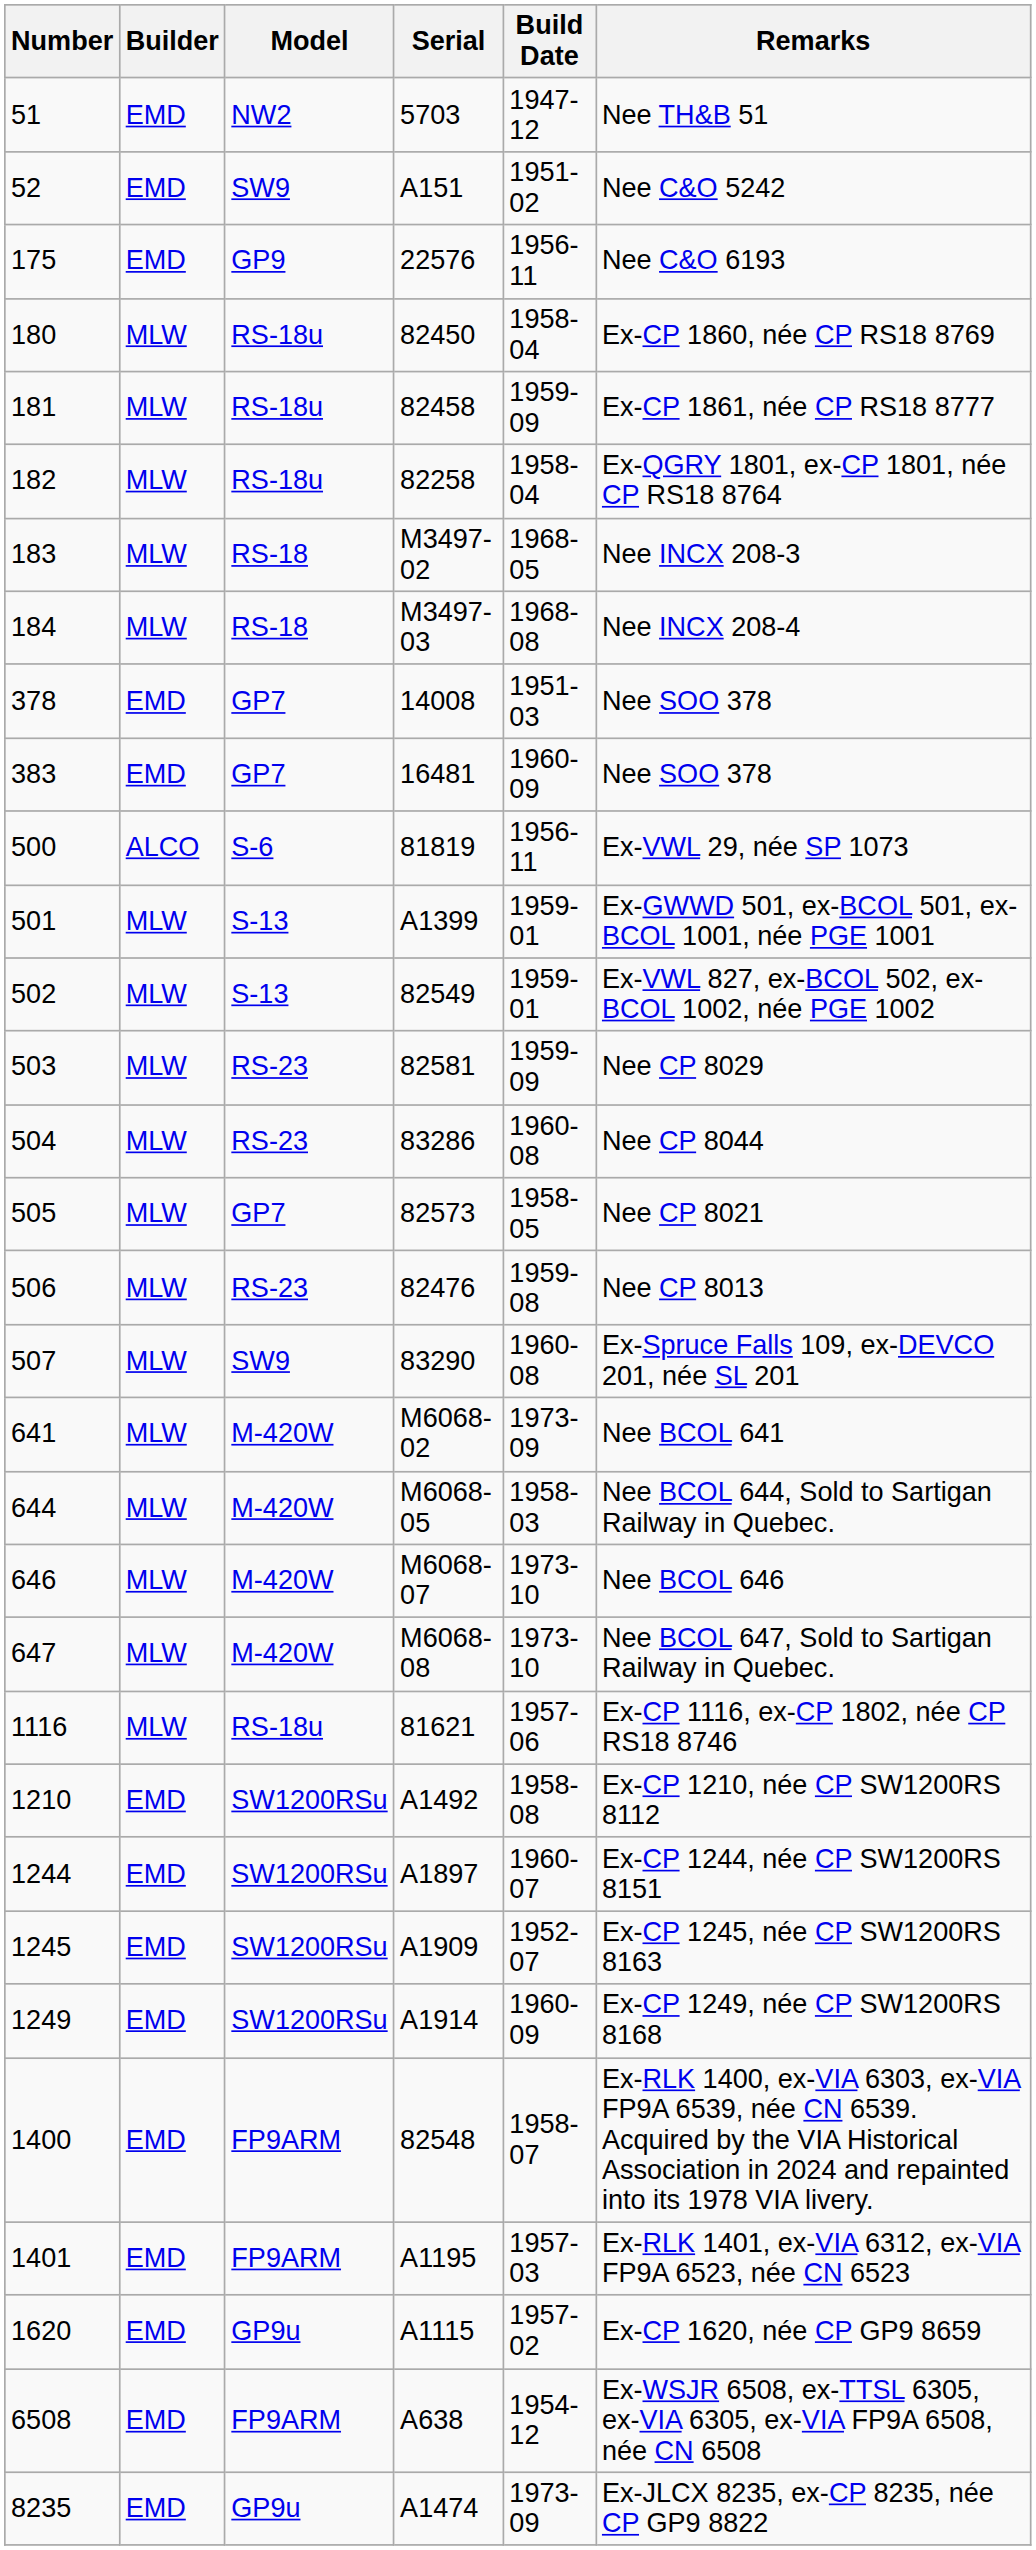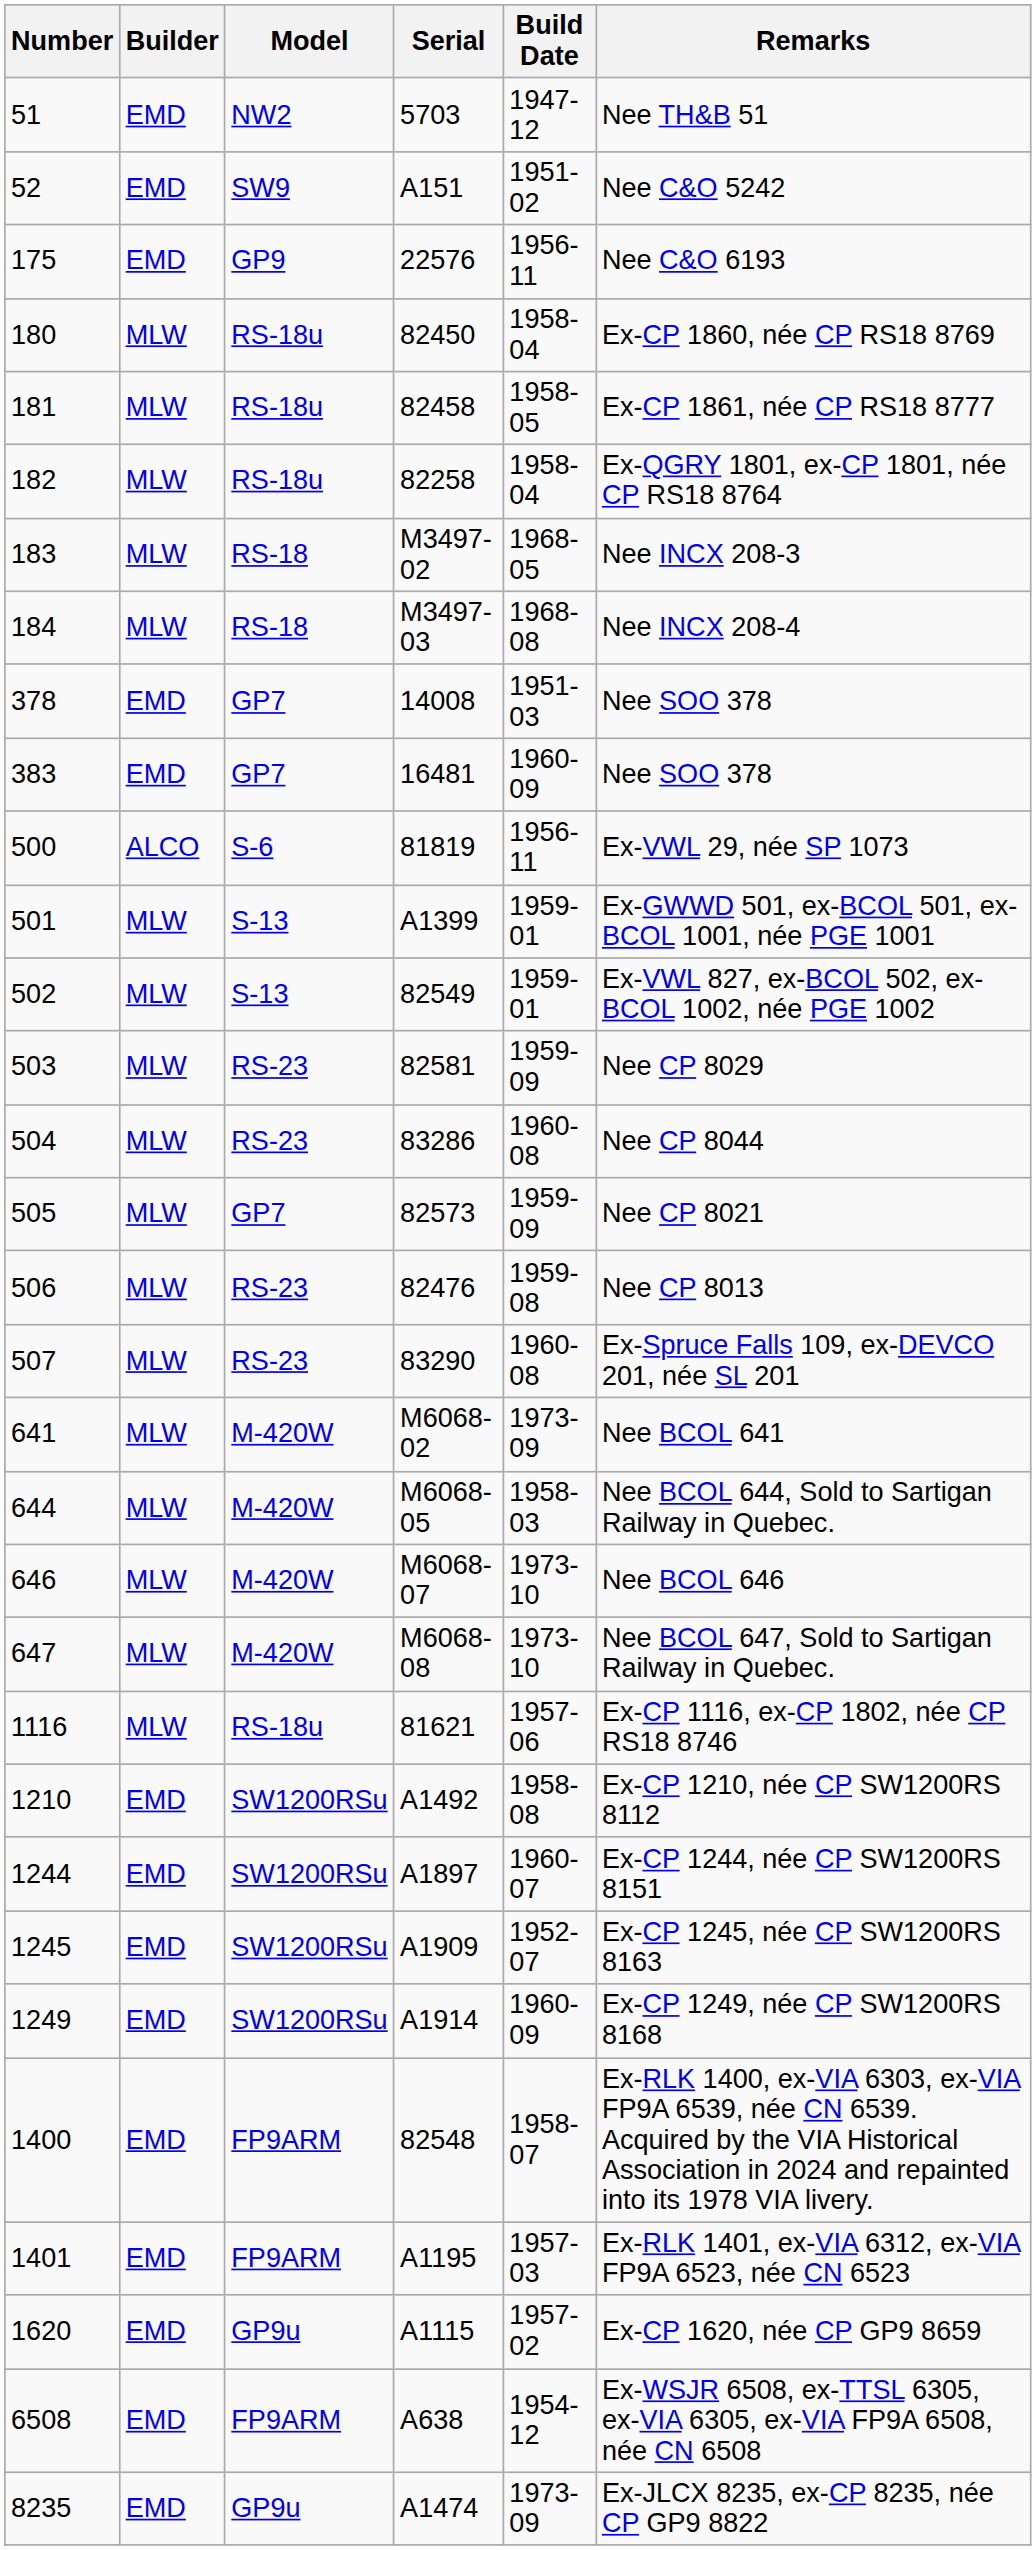 <table class="wikitable sortable">
 <tr>
 <th>Number</th>
 <th>Builder</th>
 <th>Model</th>
 <th>Serial</th>
 <th>Build Date</th>
 <th>Remarks</th>
 </tr>
 <tr>
 <td>51</td>
 <td><a href='#'>EMD</a></td>
 <td><a href='#'>NW2</a></td>
 <td>5703</td>
 <td>1947-12</td>
 <td>Nee <a href='#'>TH&B</a> 51</td>
 </tr>
 <tr>
 <td>52</td>
 <td><a href='#'>EMD</a></td>
 <td><a href='#'>SW9</a></td>
 <td>A151</td>
 <td>1951-02</td>
 <td>Nee <a href='#'>C&O</a> 5242</td>
 </tr>
 <tr>
 <td>175</td>
 <td><a href='#'>EMD</a></td>
 <td><a href='#'>GP9</a></td>
 <td>22576</td>
 <td>1956-11</td>
 <td>Nee <a href='#'>C&O</a> 6193</td>
 </tr>
 <tr>
 <td>180</td>
 <td><a href='#'>MLW</a></td>
 <td><a href='#'>RS-18u</a></td>
 <td>82450</td>
 <td>1958-04</td>
 <td>Ex-<a href='#'>CP</a> 1860, née <a href='#'>CP</a> RS18 8769</td>
 </tr>
 <tr>
 <td>181</td>
 <td><a href='#'>MLW</a></td>
 <td><a href='#'>RS-18u</a></td>
 <td>82458</td>
-<td>1959-09</td>
+<td>1958-05</td>
 <td>Ex-<a href='#'>CP</a> 1861, née <a href='#'>CP</a> RS18 8777</td>
 </tr>
 <tr>
 <td>182</td>
 <td><a href='#'>MLW</a></td>
 <td><a href='#'>RS-18u</a></td>
 <td>82258</td>
 <td>1958-04</td>
 <td>Ex-<a href='#'>QGRY</a> 1801, ex-<a href='#'>CP</a> 1801, née <a href='#'>CP</a> RS18 8764</td>
 </tr>
 <tr>
 <td>183</td>
 <td><a href='#'>MLW</a></td>
 <td><a href='#'>RS-18</a></td>
 <td>M3497-02</td>
 <td>1968-05</td>
 <td>Nee <a href='#'>INCX</a> 208-3</td>
 </tr>
 <tr>
 <td>184</td>
 <td><a href='#'>MLW</a></td>
 <td><a href='#'>RS-18</a></td>
 <td>M3497-03</td>
 <td>1968-08</td>
 <td>Nee <a href='#'>INCX</a> 208-4</td>
 </tr>
 <tr>
 <td>378</td>
 <td><a href='#'>EMD</a></td>
 <td><a href='#'>GP7</a></td>
 <td>14008</td>
 <td>1951-03</td>
 <td>Nee <a href='#'>SOO</a> 378</td>
 </tr>
 <tr>
 <td>383</td>
 <td><a href='#'>EMD</a></td>
 <td><a href='#'>GP7</a></td>
 <td>16481</td>
 <td>1960-09</td>
 <td>Nee <a href='#'>SOO</a> 378</td>
 </tr>
 <tr>
 <td>500</td>
 <td><a href='#'>ALCO</a></td>
 <td><a href='#'>S-6</a></td>
 <td>81819</td>
 <td>1956-11</td>
 <td>Ex-<a href='#'>VWL</a> 29, née <a href='#'>SP</a> 1073</td>
 </tr>
 <tr>
 <td>501</td>
 <td><a href='#'>MLW</a></td>
 <td><a href='#'>S-13</a></td>
 <td>A1399</td>
 <td>1959-01</td>
 <td>Ex-<a href='#'>GWWD</a> 501, ex-<a href='#'>BCOL</a> 501, ex-<a href='#'>BCOL</a> 1001, née <a href='#'>PGE</a> 1001</td>
 </tr>
 <tr>
 <td>502</td>
 <td><a href='#'>MLW</a></td>
 <td><a href='#'>S-13</a></td>
 <td>82549</td>
 <td>1959-01</td>
 <td>Ex-<a href='#'>VWL</a> 827, ex-<a href='#'>BCOL</a> 502, ex-<a href='#'>BCOL</a> 1002, née <a href='#'>PGE</a> 1002</td>
 </tr>
 <tr>
 <td>503</td>
 <td><a href='#'>MLW</a></td>
 <td><a href='#'>RS-23</a></td>
 <td>82581</td>
 <td>1959-09</td>
 <td>Nee <a href='#'>CP</a> 8029</td>
 </tr>
 <tr>
 <td>504</td>
 <td><a href='#'>MLW</a></td>
 <td><a href='#'>RS-23</a></td>
 <td>83286</td>
 <td>1960-08</td>
 <td>Nee <a href='#'>CP</a> 8044</td>
 </tr>
 <tr>
 <td>505</td>
 <td><a href='#'>MLW</a></td>
 <td><a href='#'>GP7</a></td>
 <td>82573</td>
-<td>1958-05</td>
+<td>1959-09</td>
 <td>Nee <a href='#'>CP</a> 8021</td>
 </tr>
 <tr>
 <td>506</td>
 <td><a href='#'>MLW</a></td>
 <td><a href='#'>RS-23</a></td>
 <td>82476</td>
 <td>1959-08</td>
 <td>Nee <a href='#'>CP</a> 8013</td>
 </tr>
 <tr>
 <td>507</td>
 <td><a href='#'>MLW</a></td>
-<td><a href='#'>SW9</a></td>
+<td><a href='#'>RS-23</a></td>
 <td>83290</td>
 <td>1960-08</td>
 <td>Ex-<a href='#'>Spruce Falls</a> 109, ex-<a href='#'>DEVCO</a> 201, née <a href='#'>SL</a> 201</td>
 </tr>
 <tr>
 <td>641</td>
 <td><a href='#'>MLW</a></td>
 <td><a href='#'>M-420W</a></td>
 <td>M6068-02</td>
 <td>1973-09</td>
 <td>Nee <a href='#'>BCOL</a> 641</td>
 </tr>
 <tr>
 <td>644</td>
 <td><a href='#'>MLW</a></td>
 <td><a href='#'>M-420W</a></td>
 <td>M6068-05</td>
 <td>1958-03</td>
 <td>Nee <a href='#'>BCOL</a> 644, Sold to Sartigan Railway in Quebec.</td>
 </tr>
 <tr>
 <td>646</td>
 <td><a href='#'>MLW</a></td>
 <td><a href='#'>M-420W</a></td>
 <td>M6068-07</td>
 <td>1973-10</td>
 <td>Nee <a href='#'>BCOL</a> 646</td>
 </tr>
 <tr>
 <td>647</td>
 <td><a href='#'>MLW</a></td>
 <td><a href='#'>M-420W</a></td>
 <td>M6068-08</td>
 <td>1973-10</td>
 <td>Nee <a href='#'>BCOL</a> 647, Sold to Sartigan Railway in Quebec.</td>
 </tr>
 <tr>
 <td>1116</td>
 <td><a href='#'>MLW</a></td>
 <td><a href='#'>RS-18u</a></td>
 <td>81621</td>
 <td>1957-06</td>
 <td>Ex-<a href='#'>CP</a> 1116, ex-<a href='#'>CP</a> 1802, née <a href='#'>CP</a> RS18 8746</td>
 </tr>
 <tr>
 <td>1210</td>
 <td><a href='#'>EMD</a></td>
 <td><a href='#'>SW1200RSu</a></td>
 <td>A1492</td>
 <td>1958-08</td>
 <td>Ex-<a href='#'>CP</a> 1210, née <a href='#'>CP</a> SW1200RS 8112</td>
 </tr>
 <tr>
 <td>1244</td>
 <td><a href='#'>EMD</a></td>
 <td><a href='#'>SW1200RSu</a></td>
 <td>A1897</td>
 <td>1960-07</td>
 <td>Ex-<a href='#'>CP</a> 1244, née <a href='#'>CP</a> SW1200RS 8151</td>
 </tr>
 <tr>
 <td>1245</td>
 <td><a href='#'>EMD</a></td>
 <td><a href='#'>SW1200RSu</a></td>
 <td>A1909</td>
 <td>1952-07</td>
 <td>Ex-<a href='#'>CP</a> 1245, née <a href='#'>CP</a> SW1200RS 8163</td>
 </tr>
 <tr>
 <td>1249</td>
 <td><a href='#'>EMD</a></td>
 <td><a href='#'>SW1200RSu</a></td>
 <td>A1914</td>
 <td>1960-09</td>
 <td>Ex-<a href='#'>CP</a> 1249, née <a href='#'>CP</a> SW1200RS 8168</td>
 </tr>
 <tr>
 <td>1400</td>
 <td><a href='#'>EMD</a></td>
 <td><a href='#'>FP9ARM</a></td>
 <td>82548</td>
 <td>1958-07</td>
 <td>Ex-<a href='#'>RLK</a> 1400, ex-<a href='#'>VIA</a> 6303, ex-<a href='#'>VIA</a> FP9A 6539, née <a href='#'>CN</a> 6539. Acquired by the VIA Historical Association in 2024 and repainted into its 1978 VIA livery.</td>
 </tr>
 <tr>
 <td>1401</td>
 <td><a href='#'>EMD</a></td>
 <td><a href='#'>FP9ARM</a></td>
 <td>A1195</td>
 <td>1957-03</td>
 <td>Ex-<a href='#'>RLK</a> 1401, ex-<a href='#'>VIA</a> 6312, ex-<a href='#'>VIA</a> FP9A 6523, née <a href='#'>CN</a> 6523</td>
 </tr>
 <tr>
 <td>1620</td>
 <td><a href='#'>EMD</a></td>
 <td><a href='#'>GP9u</a></td>
 <td>A1115</td>
 <td>1957-02</td>
 <td>Ex-<a href='#'>CP</a> 1620, née <a href='#'>CP</a> GP9 8659</td>
 </tr>
 <tr>
 <td>6508</td>
 <td><a href='#'>EMD</a></td>
 <td><a href='#'>FP9ARM</a></td>
 <td>A638</td>
 <td>1954-12</td>
 <td>Ex-<a href='#'>WSJR</a> 6508, ex-<a href='#'>TTSL</a> 6305, ex-<a href='#'>VIA</a> 6305, ex-<a href='#'>VIA</a> FP9A 6508, née <a href='#'>CN</a> 6508</td>
 </tr>
 <tr>
 <td>8235</td>
 <td><a href='#'>EMD</a></td>
 <td><a href='#'>GP9u</a></td>
 <td>A1474</td>
 <td>1973-09</td>
 <td>Ex-JLCX 8235, ex-<a href='#'>CP</a> 8235, née <a href='#'>CP</a> GP9 8822</td>
 </tr>
 </table>
